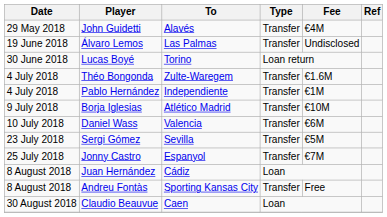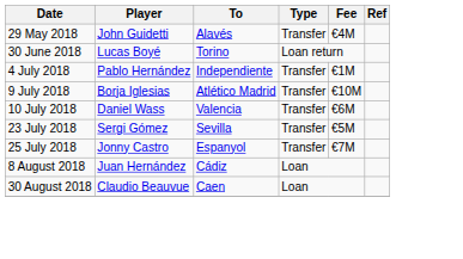 <table class="wikitable">
 <tr>
 <th>Date</th>
 <th>Player</th>
 <th>To</th>
 <th>Type</th>
 <th>Fee</th>
 <th>Ref</th>
 </tr>
 <tr>
 <td>29 May 2018</td>
 <td> <a href='#'>John Guidetti</a></td>
 <td> <a href='#'>Alavés</a></td>
 <td>Transfer</td>
 <td>€4M</td>
 <td></td>
 </tr>
 <tr>
-<td>19 June 2018</td>
-<td> <a href='#'>Álvaro Lemos</a></td>
-<td> <a href='#'>Las Palmas</a></td>
-<td>Transfer</td>
-<td>Undisclosed</td>
-<td></td>
-</tr>
-<tr>
 <td>30 June 2018</td>
 <td> <a href='#'>Lucas Boyé</a></td>
 <td> <a href='#'>Torino</a></td>
 <td colspan=2>Loan return</td>
-<td></td>
-</tr>
-<tr>
-<td>4 July 2018</td>
-<td> <a href='#'>Théo Bongonda</a></td>
-<td> <a href='#'>Zulte-Waregem</a></td>
-<td>Transfer</td>
-<td>€1.6M</td>
 <td></td>
 </tr>
 <tr>
 <td>4 July 2018</td>
 <td> <a href='#'>Pablo Hernández</a></td>
 <td> <a href='#'>Independiente</a></td>
 <td>Transfer</td>
 <td>€1M</td>
 <td></td>
 </tr>
 <tr>
 <td>9 July 2018</td>
 <td> <a href='#'>Borja Iglesias</a></td>
 <td> <a href='#'>Atlético Madrid</a></td>
 <td>Transfer</td>
 <td>€10M</td>
 <td></td>
 </tr>
 <tr>
 <td>10 July 2018</td>
 <td> <a href='#'>Daniel Wass</a></td>
 <td> <a href='#'>Valencia</a></td>
 <td>Transfer</td>
 <td>€6M</td>
 <td></td>
 </tr>
 <tr>
 <td>23 July 2018</td>
 <td> <a href='#'>Sergi Gómez</a></td>
 <td> <a href='#'>Sevilla</a></td>
 <td>Transfer</td>
 <td>€5M</td>
 <td></td>
 </tr>
 <tr>
 <td>25 July 2018</td>
 <td> <a href='#'>Jonny Castro</a></td>
 <td> <a href='#'>Espanyol</a></td>
 <td>Transfer</td>
 <td>€7M</td>
 <td></td>
 </tr>
 <tr>
 <td>8 August 2018</td>
 <td> <a href='#'>Juan Hernández</a></td>
 <td> <a href='#'>Cádiz</a></td>
 <td colspan=2>Loan</td>
 <td></td>
 </tr>
 <tr>
-<td>8 August 2018</td>
-<td> <a href='#'>Andreu Fontàs</a></td>
-<td> <a href='#'>Sporting Kansas City</a></td>
-<td>Transfer</td>
-<td>Free</td>
-<td></td>
-</tr>
-<tr>
 <td>30 August 2018</td>
 <td> <a href='#'>Claudio Beauvue</a></td>
 <td> <a href='#'>Caen</a></td>
 <td colspan=2>Loan</td>
 <td></td>
 </tr>
 <tr>
 </tr>
 </table>
